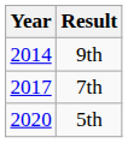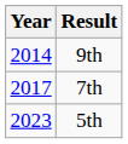 <table class="wikitable" style="text-align:center">
 <tr>
 <th>Year</th>
 <th>Result</th>
 </tr>
 <tr>
 <td><a href='#'>2014</a></td>
 <td>9th</td>
 </tr>
 <tr>
 <td><a href='#'>2017</a></td>
 <td>7th</td>
 </tr>
 <tr>
-<td><a href='#'>2020</a></td>
+<td><a href='#'>2023</a></td>
 <td>5th</td>
 </tr>
 </table>
